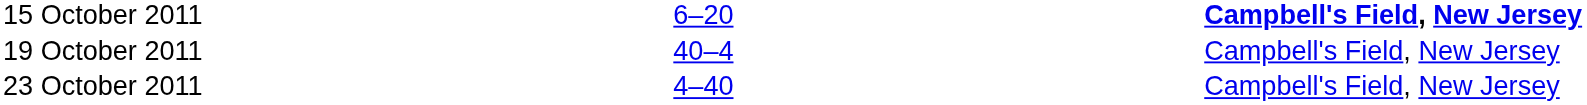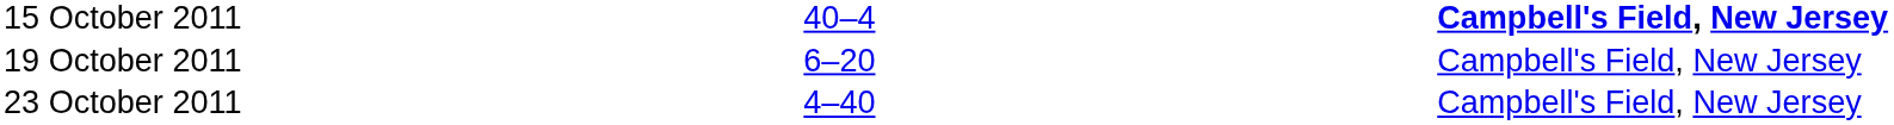 <table style="width:100%;" cellspacing="1">
 <tr>
 <th width=15%></th>
 <th width=25%></th>
 <th width=10%></th>
 <th width=25%></th>
 </tr>
 <tr style=font-size:90%>
 <td align=right>15 October 2011</td>
 <td align=right></td>
-<td align=center><a href='#'>6–20</a></td>
+<td align=center><a href='#'>40–4</a></td>
 <td></td>
 <td><strong><a href='#'>Campbell's Field</a>, <a href='#'>New Jersey</a></strong></td>
 </tr>
 <tr style=font-size:90%>
 <td align=right>19 October 2011</td>
 <td align=right></td>
-<td align=center><a href='#'>40–4</a></td>
+<td align=center><a href='#'>6–20</a></td>
 <td></td>
 <td><a href='#'>Campbell's Field</a>, <a href='#'>New Jersey</a></td>
 </tr>
 <tr style=font-size:90%>
 <td align=right>23 October 2011</td>
 <td align=right></td>
 <td align=center><a href='#'>4–40</a></td>
 <td></td>
 <td><a href='#'>Campbell's Field</a>, <a href='#'>New Jersey</a></td>
 </tr>
 </table>
